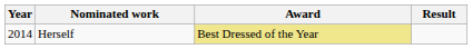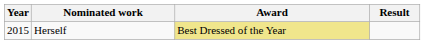 <table class="wikitable">
 <tr>
 <th>Year</th>
 <th width="200">Nominated work</th>
 <th width="275">Award</th>
 <th width="65">Result</th>
 </tr>
 <tr>
-<td>2014</td>
+<td>2015</td>
 <td>Herself</td>
 <td style="background: khaki;">Best Dressed of the Year</td>
 <td></td>
 </tr>
 </table>
